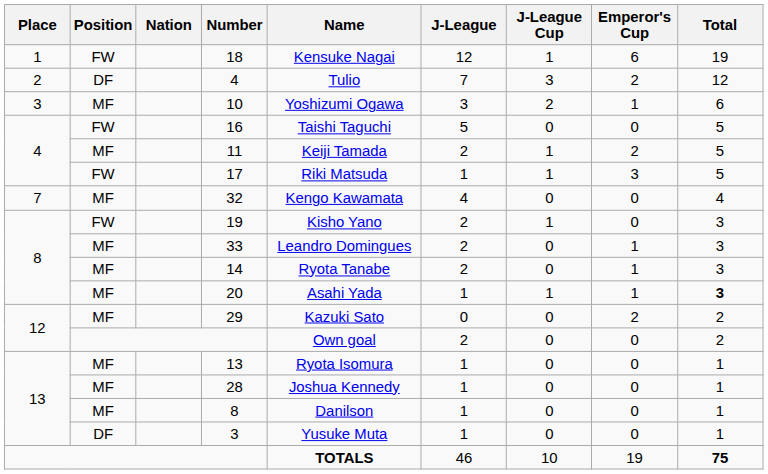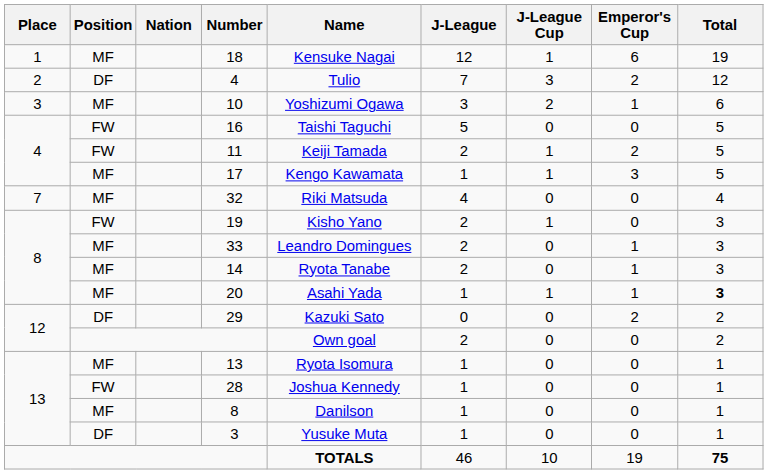 <table class="wikitable" style="font-size: 95%; text-align: center;">
 <tr>
 <th width=60>Place</th>
 <th width=60>Position</th>
 <th width=60>Nation</th>
 <th width=60>Number</th>
 <th width=150>Name</th>
 <th width=80>J-League</th>
 <th width=80>J-League Cup</th>
 <th width=80>Emperor's Cup</th>
 <th width=80>Total</th>
 </tr>
 <tr>
 <td>1</td>
-<td>FW</td>
+<td>MF</td>
 <td></td>
 <td>18</td>
 <td><a href='#'>Kensuke Nagai</a></td>
 <td>12</td>
 <td>1</td>
 <td>6</td>
 <td>19</td>
 </tr>
 <tr>
 <td>2</td>
 <td>DF</td>
 <td></td>
 <td>4</td>
 <td><a href='#'>Tulio</a></td>
 <td>7</td>
 <td>3</td>
 <td>2</td>
 <td>12</td>
 </tr>
 <tr>
 <td>3</td>
 <td>MF</td>
 <td></td>
 <td>10</td>
 <td><a href='#'>Yoshizumi Ogawa</a></td>
 <td>3</td>
 <td>2</td>
 <td>1</td>
 <td>6</td>
 </tr>
 <tr>
 <td rowspan="3">4</td>
 <td>FW</td>
 <td></td>
 <td>16</td>
 <td><a href='#'>Taishi Taguchi</a></td>
 <td>5</td>
 <td>0</td>
 <td>0</td>
 <td>5</td>
 </tr>
 <tr>
-<td>MF</td>
+<td>FW</td>
 <td></td>
 <td>11</td>
 <td><a href='#'>Keiji Tamada</a></td>
 <td>2</td>
 <td>1</td>
 <td>2</td>
 <td>5</td>
 </tr>
 <tr>
-<td>FW</td>
+<td>MF</td>
 <td></td>
 <td>17</td>
-<td><a href='#'>Riki Matsuda</a></td>
+<td><a href='#'>Kengo Kawamata</a></td>
 <td>1</td>
 <td>1</td>
 <td>3</td>
 <td>5</td>
 </tr>
 <tr>
 <td>7</td>
 <td>MF</td>
 <td></td>
 <td>32</td>
-<td><a href='#'>Kengo Kawamata</a></td>
+<td><a href='#'>Riki Matsuda</a></td>
 <td>4</td>
 <td>0</td>
 <td>0</td>
 <td>4</td>
 </tr>
 <tr>
 <td rowspan="4">8</td>
 <td>FW</td>
 <td></td>
 <td>19</td>
 <td><a href='#'>Kisho Yano</a></td>
 <td>2</td>
 <td>1</td>
 <td>0</td>
 <td>3</td>
 </tr>
 <tr>
 <td>MF</td>
 <td></td>
 <td>33</td>
 <td><a href='#'>Leandro Domingues</a></td>
 <td>2</td>
 <td>0</td>
 <td>1</td>
 <td>3</td>
 </tr>
 <tr>
 <td>MF</td>
 <td></td>
 <td>14</td>
 <td><a href='#'>Ryota Tanabe</a></td>
 <td>2</td>
 <td>0</td>
 <td>1</td>
 <td>3</td>
 </tr>
 <tr>
 <td>MF</td>
 <td></td>
 <td>20</td>
 <td><a href='#'>Asahi Yada</a></td>
 <td>1</td>
 <td>1</td>
 <td>1</td>
 <td><strong>3</strong></td>
 </tr>
 <tr>
 <td rowspan="2">12</td>
-<td>MF</td>
+<td>DF</td>
 <td></td>
 <td>29</td>
 <td><a href='#'>Kazuki Sato</a></td>
 <td>0</td>
 <td>0</td>
 <td>2</td>
 <td>2</td>
 </tr>
 <tr>
 <td colspan="3"></td>
 <td><a href='#'>Own goal</a></td>
 <td>2</td>
 <td>0</td>
 <td>0</td>
 <td>2</td>
 </tr>
 <tr>
 <td rowspan="4">13</td>
 <td>MF</td>
 <td></td>
 <td>13</td>
 <td><a href='#'>Ryota Isomura</a></td>
 <td>1</td>
 <td>0</td>
 <td>0</td>
 <td>1</td>
 </tr>
 <tr>
-<td>MF</td>
+<td>FW</td>
 <td></td>
 <td>28</td>
 <td><a href='#'>Joshua Kennedy</a></td>
 <td>1</td>
 <td>0</td>
 <td>0</td>
 <td>1</td>
 </tr>
 <tr>
 <td>MF</td>
 <td></td>
 <td>8</td>
 <td><a href='#'>Danilson</a></td>
 <td>1</td>
 <td>0</td>
 <td>0</td>
 <td>1</td>
 </tr>
 <tr>
 <td>DF</td>
 <td></td>
 <td>3</td>
 <td><a href='#'>Yusuke Muta</a></td>
 <td>1</td>
 <td>0</td>
 <td>0</td>
 <td>1</td>
 </tr>
 <tr>
 <td colspan="4"></td>
 <td><strong>TOTALS</strong></td>
 <td>46</td>
 <td>10</td>
 <td>19</td>
 <td><strong>75</strong></td>
 </tr>
 </table>
